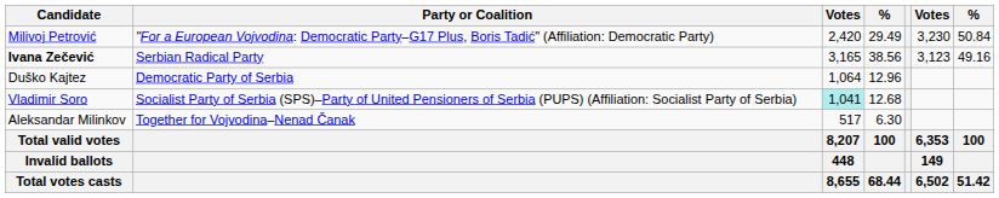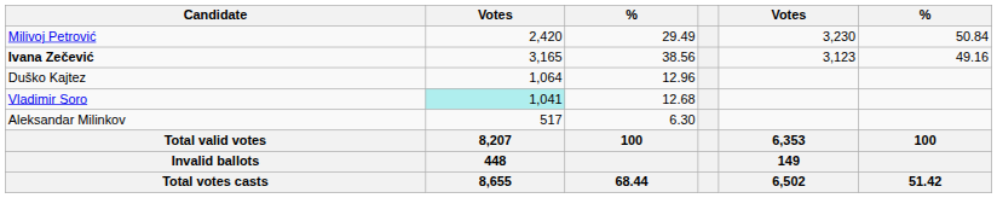 <table style="width:1200px;" class="wikitable">
 <tr>
 <th>Candidate</th>
-<th>Party or Coalition</th>
 <th>Votes</th>
 <th>%</th>
 <th></th>
 <th>Votes</th>
 <th>%</th>
 </tr>
 <tr>
 <td align="left"><a href='#'>Milivoj Petrović</a></td>
-<td align="left"><em>"<a href='#'>For a European Vojvodina</a></em>: <a href='#'>Democratic Party</a>–<a href='#'>G17 Plus</a>, <a href='#'>Boris Tadić</a>" (Affiliation: Democratic Party)</td>
 <td align="right">2,420</td>
 <td align="right">29.49</td>
 <th align="left"></th>
 <td align="right">3,230</td>
 <td align="right">50.84</td>
 </tr>
 <tr>
 <td align="left"><strong>Ivana Zečević</strong></td>
-<td align="left"><a href='#'>Serbian Radical Party</a></td>
 <td align="right">3,165</td>
 <td align="right">38.56</td>
 <th align="left"></th>
 <td align="right">3,123</td>
 <td align="right">49.16</td>
 </tr>
 <tr>
 <td align="left">Duško Kajtez</td>
-<td align="left"><a href='#'>Democratic Party of Serbia</a></td>
 <td align="right">1,064</td>
 <td align="right">12.96</td>
 <th align="left"></th>
 <td align="right"></td>
 <td align="right"></td>
 </tr>
 <tr>
 <td align="left"><a href='#'>Vladimir Soro</a></td>
-<td align="left"><a href='#'>Socialist Party of Serbia</a> (SPS)–<a href='#'>Party of United Pensioners of Serbia</a> (PUPS) (Affiliation: Socialist Party of Serbia)</td>
 <td align="right" style="background: paleturquoise;">1,041</td>
 <td align="right">12.68</td>
 <th align="left"></th>
 <td align="right"></td>
 <td align="right"></td>
 </tr>
 <tr>
 <td align="left">Aleksandar Milinkov</td>
-<td align="left"><a href='#'>Together for Vojvodina</a>–<a href='#'>Nenad Čanak</a></td>
 <td align="right">517</td>
 <td align="right">6.30</td>
 <th align="left"></th>
 <td align="right"></td>
 <td align="right"></td>
 </tr>
 <tr>
 <th align="left">Total valid votes</th>
-<th align="left"></th>
 <th align="right">8,207</th>
 <th align="right">100</th>
 <th align="left"></th>
 <th align="right">6,353</th>
 <th align="right">100</th>
 </tr>
 <tr>
 <th align="left">Invalid ballots</th>
-<th align="left"></th>
 <th align="right">448</th>
 <th align="right"></th>
 <th align="left"></th>
 <th align="right">149</th>
 <th align="right"></th>
 </tr>
 <tr>
 <th align="left">Total votes casts</th>
-<th align="left"></th>
 <th align="right">8,655</th>
 <th align="right">68.44</th>
 <th align="left"></th>
 <th align="right">6,502</th>
 <th align="right">51.42</th>
 </tr>
 </table>
